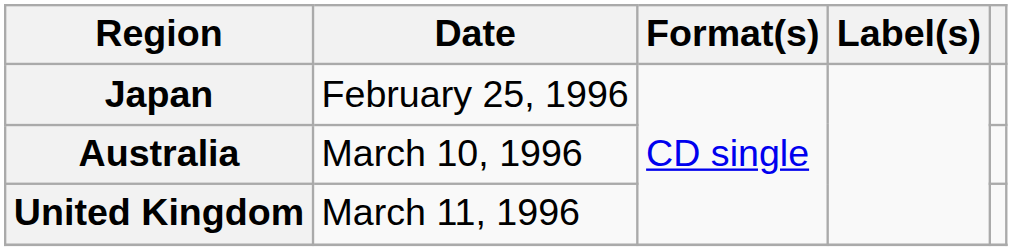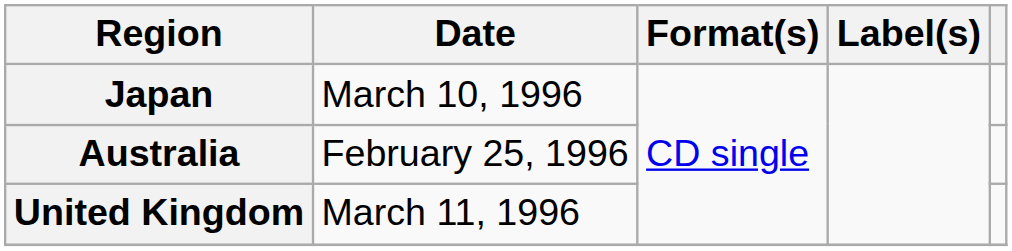 <table class="wikitable plainrowheaders">
 <tr>
 <th scope="col">Region</th>
 <th scope="col">Date</th>
 <th scope="col">Format(s)</th>
 <th scope="col">Label(s)</th>
 <th scope="col"></th>
 </tr>
 <tr>
 <th scope="row">Japan</th>
-<td>February 25, 1996</td>
+<td>March 10, 1996</td>
 <td rowspan="3"><a href='#'>CD single</a></td>
 <td rowspan="3"></td>
 <td style="text-align:center;"></td>
 </tr>
 <tr>
 <th scope="row">Australia</th>
-<td>March 10, 1996</td>
+<td>February 25, 1996</td>
 <td style="text-align:center;"></td>
 </tr>
 <tr>
 <th scope="row">United Kingdom</th>
 <td>March 11, 1996</td>
 <td style="text-align:center;"></td>
 </tr>
 <tr>
 </tr>
 </table>
